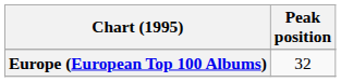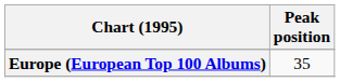 <table class="wikitable sortable plainrowheaders" style="text-align:center">
 <tr>
 <th scope="col">Chart (1995)</th>
 <th scope="col">Peak<br>position</th>
 </tr>
 <tr>
 </tr>
 <tr>
 </tr>
 <tr>
 </tr>
 <tr>
 </tr>
 <tr>
 <th scope="row">Europe (<a href='#'>European Top 100 Albums</a>)</th>
-<td>32</td>
+<td>35</td>
 </tr>
 <tr>
 </tr>
 <tr>
 </tr>
 <tr>
 </tr>
 <tr>
 </tr>
 <tr>
 </tr>
 <tr>
 </tr>
 <tr>
 </tr>
 </table>
